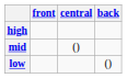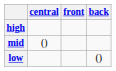 <table class="wikitable" style="text-align:center;">
 <tr>
 <th></th>
+<th><a href='#'>central</a></th>
 <th><a href='#'>front</a></th>
-<th><a href='#'>central</a></th>
 <th><a href='#'>back</a></th>
 </tr>
 <tr>
 <th><a href='#'>high</a></th>
 <td></td>
 <td></td>
 <td></td>
 </tr>
 <tr>
 <th><a href='#'>mid</a></th>
+<td>()</td>
 <td></td>
-<td>()</td>
 <td></td>
 </tr>
 <tr>
 <th><a href='#'>low</a></th>
 <td></td>
 <td></td>
 <td>()</td>
 </tr>
 </table>
